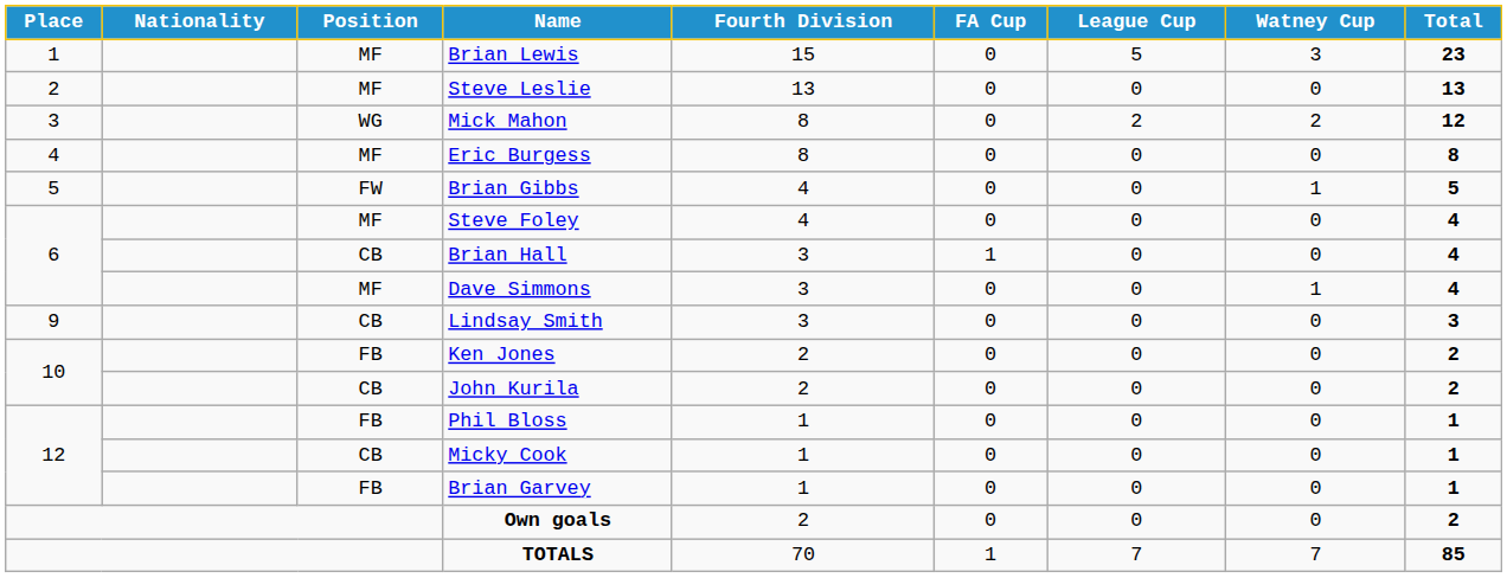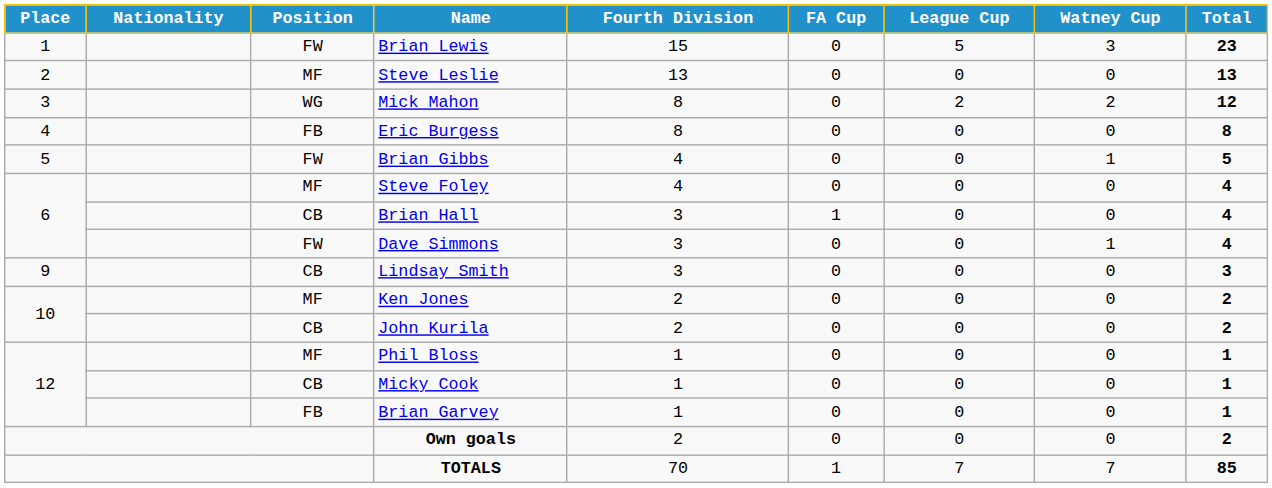 <table class="wikitable" style="text-align:center; font-size:90%; width:100%;">
 <tr>
 <th style="background:#2191CC; color:white; border:1px solid #F7C408; text-align:center;">Place</th>
 <th style="background:#2191CC; color:white; border:1px solid #F7C408; text-align:center;">Nationality</th>
 <th style="background:#2191CC; color:white; border:1px solid #F7C408; text-align:center;">Position</th>
 <th style="background:#2191CC; color:white; border:1px solid #F7C408; text-align:center;">Name</th>
 <th style="background:#2191CC; color:white; border:1px solid #F7C408; text-align:center;">Fourth Division</th>
 <th style="background:#2191CC; color:white; border:1px solid #F7C408; text-align:center;">FA Cup</th>
 <th style="background:#2191CC; color:white; border:1px solid #F7C408; text-align:center;">League Cup</th>
 <th style="background:#2191CC; color:white; border:1px solid #F7C408; text-align:center;">Watney Cup</th>
 <th style="background:#2191CC; color:white; border:1px solid #F7C408; text-align:center;">Total</th>
 </tr>
 <tr>
 <td>1</td>
 <td></td>
-<td>MF</td>
+<td>FW</td>
 <td align="left"><a href='#'>Brian Lewis</a></td>
 <td>15</td>
 <td>0</td>
 <td>5</td>
 <td>3</td>
 <td><strong>23</strong></td>
 </tr>
 <tr>
 <td>2</td>
 <td></td>
 <td>MF</td>
 <td align="left"><a href='#'>Steve Leslie</a></td>
 <td>13</td>
 <td>0</td>
 <td>0</td>
 <td>0</td>
 <td><strong>13</strong></td>
 </tr>
 <tr>
 <td>3</td>
 <td></td>
 <td>WG</td>
 <td align="left"><a href='#'>Mick Mahon</a></td>
 <td>8</td>
 <td>0</td>
 <td>2</td>
 <td>2</td>
 <td><strong>12</strong></td>
 </tr>
 <tr>
 <td>4</td>
 <td></td>
-<td>MF</td>
+<td>FB</td>
 <td align="left"><a href='#'>Eric Burgess</a></td>
 <td>8</td>
 <td>0</td>
 <td>0</td>
 <td>0</td>
 <td><strong>8</strong></td>
 </tr>
 <tr>
 <td>5</td>
 <td></td>
 <td>FW</td>
 <td align="left"><a href='#'>Brian Gibbs</a></td>
 <td>4</td>
 <td>0</td>
 <td>0</td>
 <td>1</td>
 <td><strong>5</strong></td>
 </tr>
 <tr>
 <td rowspan="3">6</td>
 <td></td>
 <td>MF</td>
 <td align="left"><a href='#'>Steve Foley</a></td>
 <td>4</td>
 <td>0</td>
 <td>0</td>
 <td>0</td>
 <td><strong>4</strong></td>
 </tr>
 <tr>
 <td></td>
 <td>CB</td>
 <td align="left"><a href='#'>Brian Hall</a></td>
 <td>3</td>
 <td>1</td>
 <td>0</td>
 <td>0</td>
 <td><strong>4</strong></td>
 </tr>
 <tr>
 <td></td>
-<td>MF</td>
+<td>FW</td>
 <td align="left"><a href='#'>Dave Simmons</a></td>
 <td>3</td>
 <td>0</td>
 <td>0</td>
 <td>1</td>
 <td><strong>4</strong></td>
 </tr>
 <tr>
 <td>9</td>
 <td></td>
 <td>CB</td>
 <td align="left"><a href='#'>Lindsay Smith</a></td>
 <td>3</td>
 <td>0</td>
 <td>0</td>
 <td>0</td>
 <td><strong>3</strong></td>
 </tr>
 <tr>
 <td rowspan="2">10</td>
 <td></td>
-<td>FB</td>
+<td>MF</td>
 <td align="left"><a href='#'>Ken Jones</a></td>
 <td>2</td>
 <td>0</td>
 <td>0</td>
 <td>0</td>
 <td><strong>2</strong></td>
 </tr>
 <tr>
 <td></td>
 <td>CB</td>
 <td align="left"><a href='#'>John Kurila</a></td>
 <td>2</td>
 <td>0</td>
 <td>0</td>
 <td>0</td>
 <td><strong>2</strong></td>
 </tr>
 <tr>
 <td rowspan="3">12</td>
 <td></td>
-<td>FB</td>
+<td>MF</td>
 <td align="left"><a href='#'>Phil Bloss</a></td>
 <td>1</td>
 <td>0</td>
 <td>0</td>
 <td>0</td>
 <td><strong>1</strong></td>
 </tr>
 <tr>
 <td></td>
 <td>CB</td>
 <td align="left"><a href='#'>Micky Cook</a></td>
 <td>1</td>
 <td>0</td>
 <td>0</td>
 <td>0</td>
 <td><strong>1</strong></td>
 </tr>
 <tr>
 <td></td>
 <td>FB</td>
 <td align="left"><a href='#'>Brian Garvey</a></td>
 <td>1</td>
 <td>0</td>
 <td>0</td>
 <td>0</td>
 <td><strong>1</strong></td>
 </tr>
 <tr>
 <td colspan="3"></td>
 <td><strong>Own goals</strong></td>
 <td>2</td>
 <td>0</td>
 <td>0</td>
 <td>0</td>
 <td><strong>2</strong></td>
 </tr>
 <tr>
 <td colspan="3"></td>
 <td><strong>TOTALS</strong></td>
 <td>70</td>
 <td>1</td>
 <td>7</td>
 <td>7</td>
 <td><strong>85</strong></td>
 </tr>
 </table>
